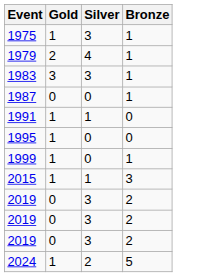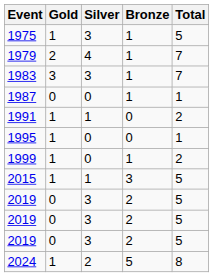 <table class="wikitable">
 <tr>
 <th>Event</th>
 <th>Gold</th>
 <th>Silver</th>
 <th>Bronze</th>
+<th>Total</th>
 </tr>
 <tr>
 <td><a href='#'>1975</a></td>
 <td>1</td>
 <td>3</td>
 <td>1</td>
+<td>5</td>
 </tr>
 <tr>
 <td><a href='#'>1979</a></td>
 <td>2</td>
 <td>4</td>
 <td>1</td>
+<td>7</td>
 </tr>
 <tr>
 <td><a href='#'>1983</a></td>
 <td>3</td>
 <td>3</td>
 <td>1</td>
+<td>7</td>
 </tr>
 <tr>
 <td><a href='#'>1987</a></td>
 <td>0</td>
 <td>0</td>
+<td>1</td>
 <td>1</td>
 </tr>
 <tr>
 <td><a href='#'>1991</a></td>
 <td>1</td>
 <td>1</td>
 <td>0</td>
+<td>2</td>
 </tr>
 <tr>
 <td><a href='#'>1995</a></td>
 <td>1</td>
 <td>0</td>
 <td>0</td>
+<td>1</td>
 </tr>
 <tr>
 <td><a href='#'>1999</a></td>
 <td>1</td>
 <td>0</td>
 <td>1</td>
+<td>2</td>
 </tr>
 <tr>
 <td><a href='#'>2015</a></td>
 <td>1</td>
 <td>1</td>
 <td>3</td>
+<td>5</td>
 </tr>
 <tr>
 <td><a href='#'>2019</a></td>
 <td>0</td>
 <td>3</td>
 <td>2</td>
+<td>5</td>
 </tr>
 <tr>
 <td><a href='#'>2019</a></td>
 <td>0</td>
 <td>3</td>
 <td>2</td>
+<td>5</td>
 </tr>
 <tr>
 <td><a href='#'>2019</a></td>
 <td>0</td>
 <td>3</td>
 <td>2</td>
+<td>5</td>
 </tr>
 <tr>
 <td><a href='#'>2024</a></td>
 <td>1</td>
 <td>2</td>
 <td>5</td>
+<td>8</td>
 </tr>
 </table>
